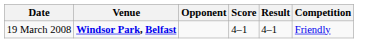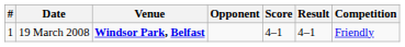 <table class="wikitable">
 <tr>
+<th>#</th>
 <th>Date</th>
 <th>Venue</th>
 <th>Opponent</th>
 <th>Score</th>
 <th>Result</th>
 <th>Competition</th>
 </tr>
 <tr>
+<td>1</td>
 <td>19 March 2008</td>
 <td><strong><a href='#'>Windsor Park</a>, <a href='#'>Belfast</a></strong></td>
 <td></td>
 <td>4–1</td>
 <td>4–1</td>
 <td><a href='#'>Friendly</a></td>
 </tr>
 </table>
